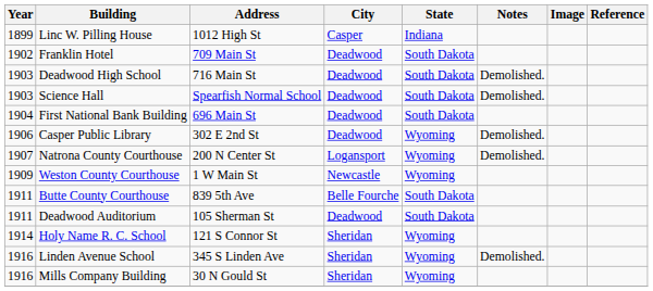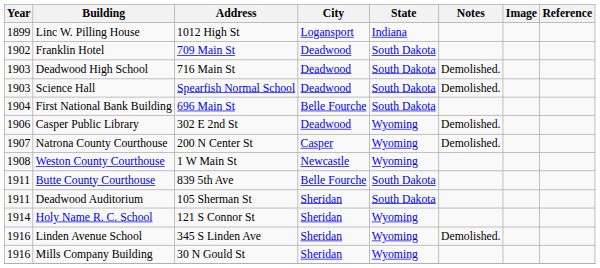 <table class="wikitable sortable" border="1">
 <tr>
 <th>Year</th>
 <th>Building</th>
 <th>Address</th>
 <th>City</th>
 <th>State</th>
 <th>Notes</th>
 <th>Image</th>
 <th>Reference</th>
 </tr>
 <tr>
 <td>1899</td>
 <td>Linc W. Pilling House</td>
 <td>1012 High St</td>
-<td><a href='#'>Casper</a></td>
+<td><a href='#'>Logansport</a></td>
 <td><a href='#'>Indiana</a></td>
 <td></td>
 <td></td>
 <td></td>
 </tr>
 <tr>
 <td>1902</td>
 <td>Franklin Hotel</td>
 <td><a href='#'>709 Main St</a></td>
 <td><a href='#'>Deadwood</a></td>
 <td><a href='#'>South Dakota</a></td>
 <td></td>
 <td></td>
 <td></td>
 </tr>
 <tr>
 <td>1903</td>
 <td>Deadwood High School</td>
 <td>716 Main St</td>
 <td><a href='#'>Deadwood</a></td>
 <td><a href='#'>South Dakota</a></td>
 <td>Demolished.</td>
 <td></td>
 <td></td>
 </tr>
 <tr>
 <td>1903</td>
 <td>Science Hall</td>
 <td><a href='#'>Spearfish Normal School</a></td>
 <td><a href='#'>Deadwood</a></td>
 <td><a href='#'>South Dakota</a></td>
 <td>Demolished.</td>
 <td></td>
 <td></td>
 </tr>
 <tr>
 <td>1904</td>
 <td>First National Bank Building</td>
 <td><a href='#'>696 Main St</a></td>
-<td><a href='#'>Deadwood</a></td>
+<td><a href='#'>Belle Fourche</a></td>
 <td><a href='#'>South Dakota</a></td>
 <td></td>
 <td></td>
 <td></td>
 </tr>
 <tr>
 <td>1906</td>
 <td>Casper Public Library</td>
 <td>302 E 2nd St</td>
 <td><a href='#'>Deadwood</a></td>
 <td><a href='#'>Wyoming</a></td>
 <td>Demolished.</td>
 <td></td>
 <td></td>
 </tr>
 <tr>
 <td>1907</td>
 <td>Natrona County Courthouse</td>
 <td>200 N Center St</td>
-<td><a href='#'>Logansport</a></td>
+<td><a href='#'>Casper</a></td>
 <td><a href='#'>Wyoming</a></td>
 <td>Demolished.</td>
 <td></td>
 <td></td>
 </tr>
 <tr>
-<td>1909</td>
+<td>1908</td>
 <td><a href='#'>Weston County Courthouse</a></td>
 <td>1 W Main St</td>
 <td><a href='#'>Newcastle</a></td>
 <td><a href='#'>Wyoming</a></td>
 <td></td>
 <td></td>
 <td></td>
 </tr>
 <tr>
 <td>1911</td>
 <td><a href='#'>Butte County Courthouse</a></td>
 <td>839 5th Ave</td>
 <td><a href='#'>Belle Fourche</a></td>
 <td><a href='#'>South Dakota</a></td>
 <td></td>
 <td></td>
 <td></td>
 </tr>
 <tr>
 <td>1911</td>
 <td>Deadwood Auditorium</td>
 <td>105 Sherman St</td>
-<td><a href='#'>Deadwood</a></td>
+<td><a href='#'>Sheridan</a></td>
 <td><a href='#'>South Dakota</a></td>
 <td></td>
 <td></td>
 <td></td>
 </tr>
 <tr>
 <td>1914</td>
 <td><a href='#'>Holy Name R. C. School</a></td>
 <td>121 S Connor St</td>
 <td><a href='#'>Sheridan</a></td>
 <td><a href='#'>Wyoming</a></td>
 <td></td>
 <td></td>
 <td></td>
 </tr>
 <tr>
 <td>1916</td>
 <td>Linden Avenue School</td>
 <td>345 S Linden Ave</td>
 <td><a href='#'>Sheridan</a></td>
 <td><a href='#'>Wyoming</a></td>
 <td>Demolished.</td>
 <td></td>
 <td></td>
 </tr>
 <tr>
 <td>1916</td>
 <td>Mills Company Building</td>
 <td>30 N Gould St</td>
 <td><a href='#'>Sheridan</a></td>
 <td><a href='#'>Wyoming</a></td>
 <td></td>
 <td></td>
 <td></td>
 </tr>
 <tr>
 </tr>
 </table>
